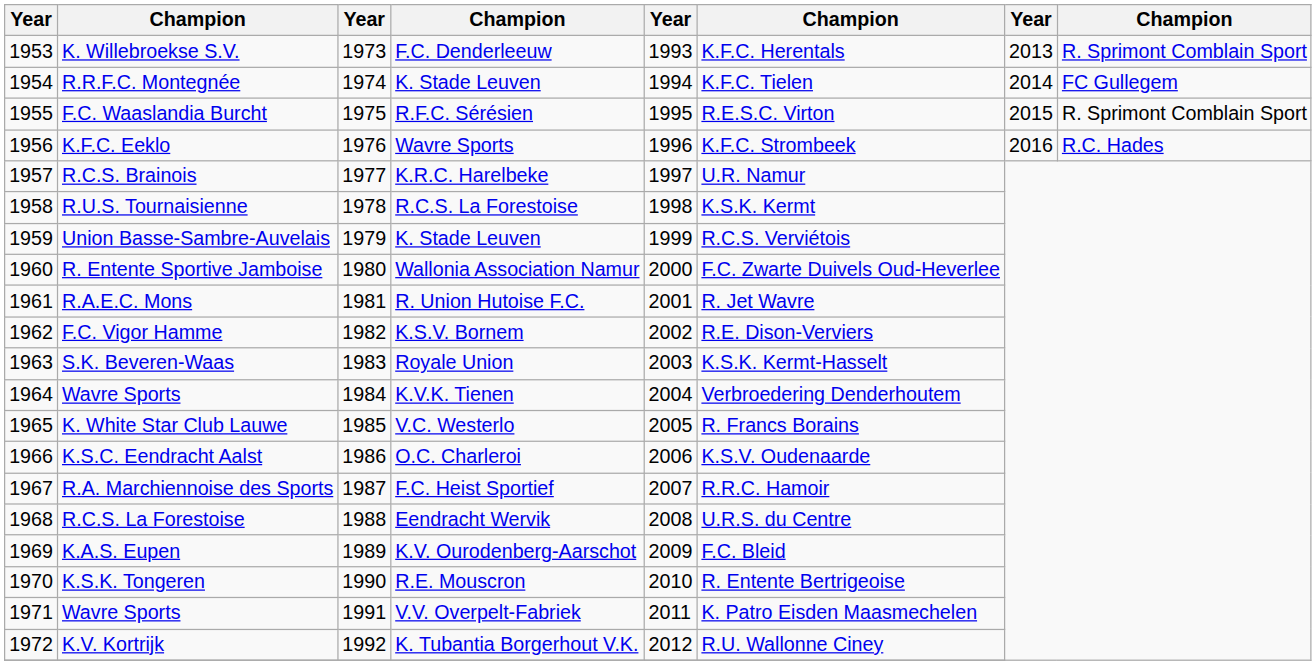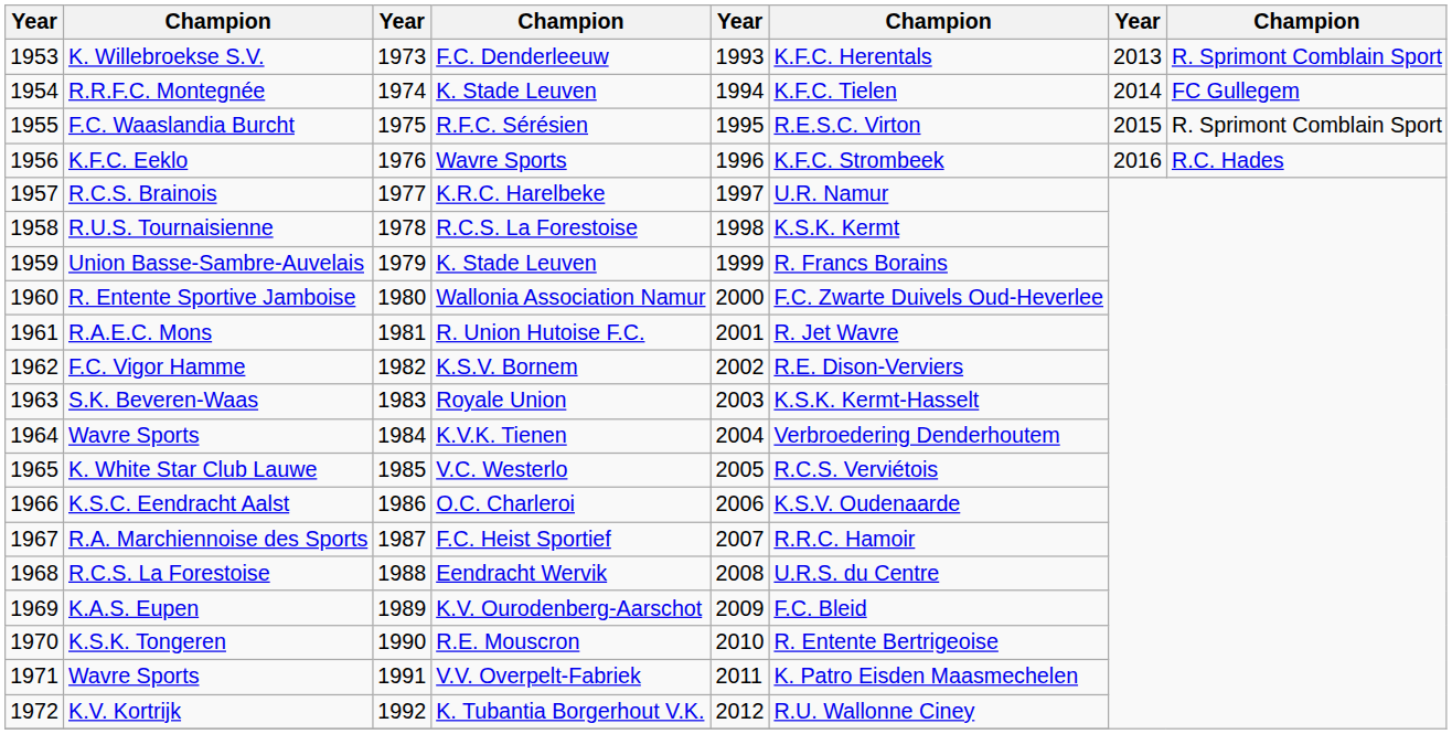 <table class="wikitable">
 <tr>
 <th>Year</th>
 <th>Champion</th>
 <th>Year</th>
 <th>Champion</th>
 <th>Year</th>
 <th>Champion</th>
 <th>Year</th>
 <th>Champion</th>
 </tr>
 <tr>
 <td>1953</td>
 <td><a href='#'>K. Willebroekse S.V.</a></td>
 <td>1973</td>
 <td><a href='#'>F.C. Denderleeuw</a></td>
 <td>1993</td>
 <td><a href='#'>K.F.C. Herentals</a></td>
 <td>2013</td>
 <td><a href='#'>R. Sprimont Comblain Sport</a></td>
 </tr>
 <tr>
 <td>1954</td>
 <td><a href='#'>R.R.F.C. Montegnée</a></td>
 <td>1974</td>
 <td><a href='#'>K. Stade Leuven</a></td>
 <td>1994</td>
 <td><a href='#'>K.F.C. Tielen</a></td>
 <td>2014</td>
 <td><a href='#'>FC Gullegem</a></td>
 </tr>
 <tr>
 <td>1955</td>
 <td><a href='#'>F.C. Waaslandia Burcht</a></td>
 <td>1975</td>
 <td><a href='#'>R.F.C. Sérésien</a></td>
 <td>1995</td>
 <td><a href='#'>R.E.S.C. Virton</a></td>
 <td>2015</td>
 <td>R. Sprimont Comblain Sport</td>
 </tr>
 <tr>
 <td>1956</td>
 <td><a href='#'>K.F.C. Eeklo</a></td>
 <td>1976</td>
 <td><a href='#'>Wavre Sports</a></td>
 <td>1996</td>
 <td><a href='#'>K.F.C. Strombeek</a></td>
 <td>2016</td>
 <td><a href='#'>R.C. Hades</a></td>
 </tr>
 <tr>
 <td>1957</td>
 <td><a href='#'>R.C.S. Brainois</a></td>
 <td>1977</td>
 <td><a href='#'>K.R.C. Harelbeke</a></td>
 <td>1997</td>
 <td><a href='#'>U.R. Namur</a></td>
 </tr>
 <tr>
 <td>1958</td>
 <td><a href='#'>R.U.S. Tournaisienne</a></td>
 <td>1978</td>
 <td><a href='#'>R.C.S. La Forestoise</a></td>
 <td>1998</td>
 <td><a href='#'>K.S.K. Kermt</a></td>
 </tr>
 <tr>
 <td>1959</td>
 <td><a href='#'>Union Basse-Sambre-Auvelais</a></td>
 <td>1979</td>
 <td><a href='#'>K. Stade Leuven</a></td>
 <td>1999</td>
-<td><a href='#'>R.C.S. Verviétois</a></td>
+<td><a href='#'>R. Francs Borains</a></td>
 </tr>
 <tr>
 <td>1960</td>
 <td><a href='#'>R. Entente Sportive Jamboise</a></td>
 <td>1980</td>
 <td><a href='#'>Wallonia Association Namur</a></td>
 <td>2000</td>
 <td><a href='#'>F.C. Zwarte Duivels Oud-Heverlee</a></td>
 </tr>
 <tr>
 <td>1961</td>
 <td><a href='#'>R.A.E.C. Mons</a></td>
 <td>1981</td>
 <td><a href='#'>R. Union Hutoise F.C.</a></td>
 <td>2001</td>
 <td><a href='#'>R. Jet Wavre</a></td>
 </tr>
 <tr>
 <td>1962</td>
 <td><a href='#'>F.C. Vigor Hamme</a></td>
 <td>1982</td>
 <td><a href='#'>K.S.V. Bornem</a></td>
 <td>2002</td>
 <td><a href='#'>R.E. Dison-Verviers</a></td>
 </tr>
 <tr>
 <td>1963</td>
 <td><a href='#'>S.K. Beveren-Waas</a></td>
 <td>1983</td>
 <td><a href='#'>Royale Union</a></td>
 <td>2003</td>
 <td><a href='#'>K.S.K. Kermt-Hasselt</a></td>
 </tr>
 <tr>
 <td>1964</td>
 <td><a href='#'>Wavre Sports</a></td>
 <td>1984</td>
 <td><a href='#'>K.V.K. Tienen</a></td>
 <td>2004</td>
 <td><a href='#'>Verbroedering Denderhoutem</a></td>
 </tr>
 <tr>
 <td>1965</td>
 <td><a href='#'>K. White Star Club Lauwe</a></td>
 <td>1985</td>
 <td><a href='#'>V.C. Westerlo</a></td>
 <td>2005</td>
-<td><a href='#'>R. Francs Borains</a></td>
+<td><a href='#'>R.C.S. Verviétois</a></td>
 </tr>
 <tr>
 <td>1966</td>
 <td><a href='#'>K.S.C. Eendracht Aalst</a></td>
 <td>1986</td>
 <td><a href='#'>O.C. Charleroi</a></td>
 <td>2006</td>
 <td><a href='#'>K.S.V. Oudenaarde</a></td>
 </tr>
 <tr>
 <td>1967</td>
 <td><a href='#'>R.A. Marchiennoise des Sports</a></td>
 <td>1987</td>
 <td><a href='#'>F.C. Heist Sportief</a></td>
 <td>2007</td>
 <td><a href='#'>R.R.C. Hamoir</a></td>
 </tr>
 <tr>
 <td>1968</td>
 <td><a href='#'>R.C.S. La Forestoise</a></td>
 <td>1988</td>
 <td><a href='#'>Eendracht Wervik</a></td>
 <td>2008</td>
 <td><a href='#'>U.R.S. du Centre</a></td>
 </tr>
 <tr>
 <td>1969</td>
 <td><a href='#'>K.A.S. Eupen</a></td>
 <td>1989</td>
 <td><a href='#'>K.V. Ourodenberg-Aarschot</a></td>
 <td>2009</td>
 <td><a href='#'>F.C. Bleid</a></td>
 </tr>
 <tr>
 <td>1970</td>
 <td><a href='#'>K.S.K. Tongeren</a></td>
 <td>1990</td>
 <td><a href='#'>R.E. Mouscron</a></td>
 <td>2010</td>
 <td><a href='#'>R. Entente Bertrigeoise</a></td>
 </tr>
 <tr>
 <td>1971</td>
 <td><a href='#'>Wavre Sports</a></td>
 <td>1991</td>
 <td><a href='#'>V.V. Overpelt-Fabriek</a></td>
 <td>2011</td>
 <td><a href='#'>K. Patro Eisden Maasmechelen</a></td>
 </tr>
 <tr>
 <td>1972</td>
 <td><a href='#'>K.V. Kortrijk</a></td>
 <td>1992</td>
 <td><a href='#'>K. Tubantia Borgerhout V.K.</a></td>
 <td>2012</td>
 <td><a href='#'>R.U. Wallonne Ciney</a></td>
 </tr>
 <tr>
 </tr>
 </table>
